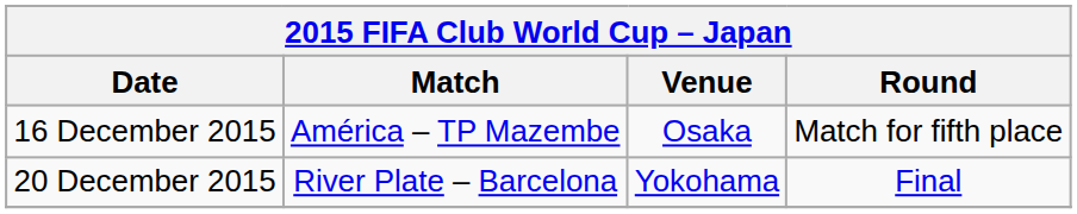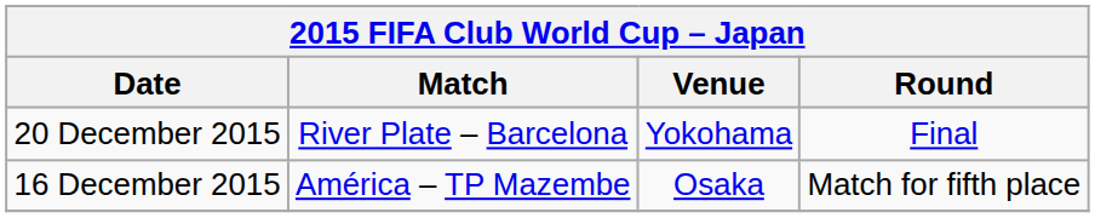 <table class="wikitable" style="margin:1em auto 1em auto; text-align:center; font-size:small;">
 <tr>
 <th colspan="4"><a href='#'>2015 FIFA Club World Cup – Japan</a></th>
 </tr>
 <tr>
 <th>Date</th>
 <th>Match</th>
 <th>Venue</th>
 <th>Round</th>
 </tr>
 <tr>
+<td>20 December 2015</td>
+<td><a href='#'>River Plate</a>  –  <a href='#'>Barcelona</a></td>
+<td><a href='#'>Yokohama</a></td>
+<td><a href='#'>Final</a></td>
+</tr>
+<tr>
 <td>16 December 2015</td>
 <td><a href='#'>América</a>  –  <a href='#'>TP Mazembe</a></td>
 <td><a href='#'>Osaka</a></td>
 <td>Match for fifth place</td>
 </tr>
 <tr>
-<td>20 December 2015</td>
-<td><a href='#'>River Plate</a>  –  <a href='#'>Barcelona</a></td>
-<td><a href='#'>Yokohama</a></td>
-<td><a href='#'>Final</a></td>
-</tr>
-<tr>
 </tr>
 </table>
